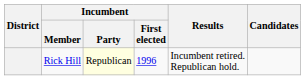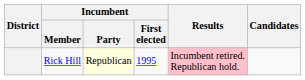 <table class="wikitable sortable">
 <tr>
 <th rowspan=2>District</th>
 <th colspan=3>Incumbent</th>
 <th rowspan=2>Results</th>
 <th rowspan=2 class="unsortable">Candidates</th>
 </tr>
 <tr valign=bottom>
 <th>Member</th>
 <th>Party</th>
 <th>First<br>elected</th>
 </tr>
 <tr>
 <th></th>
 <td><a href='#'>Rick Hill</a></td>
 <td style="background: lightyellow;">Republican</td>
-<td><a href='#'>1996</a></td>
-<td>Incumbent retired.<br>Republican hold.</td>
+<td><a href='#'>1995</a></td>
+<td style="background: pink;">Incumbent retired.<br>Republican hold.</td>
 <td nowrap></td>
 </tr>
 </table>
